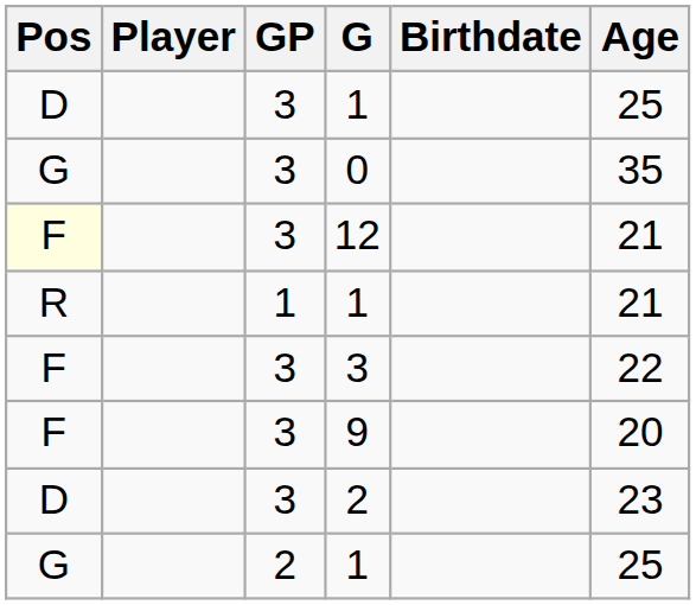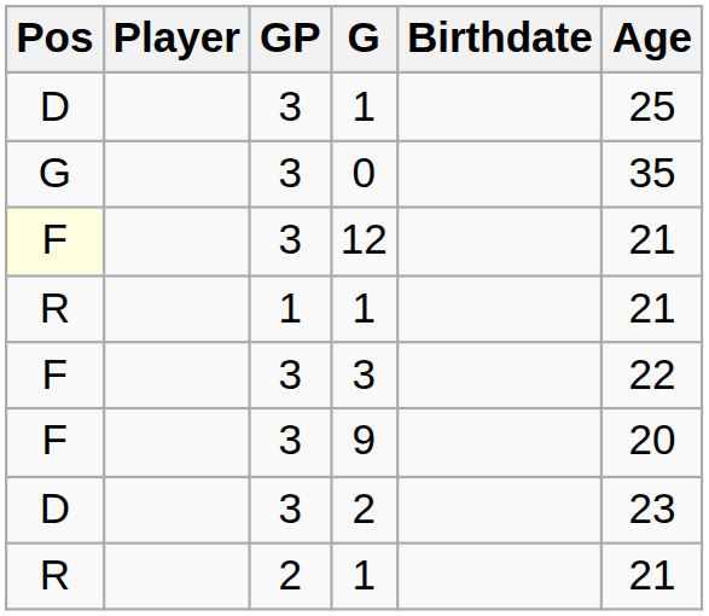 <table class="wikitable sortable" style="text-align:center;">
 <tr>
 <th>Pos</th>
 <th>Player</th>
 <th>GP</th>
 <th>G</th>
 <th>Birthdate</th>
 <th>Age</th>
 </tr>
 <tr>
 <td>D</td>
 <td align="left"></td>
 <td>3</td>
 <td>1</td>
 <td align="right"></td>
 <td>25</td>
 </tr>
 <tr>
 <td>G</td>
 <td align="left"></td>
 <td>3</td>
 <td>0</td>
 <td align="right"></td>
 <td>35</td>
 </tr>
 <tr>
 <td style="background: lightyellow;">F</td>
 <td align="left"></td>
 <td>3</td>
 <td>12</td>
 <td align="right"></td>
 <td>21</td>
 </tr>
 <tr>
 <td>R</td>
 <td align="left"></td>
 <td>1</td>
 <td>1</td>
 <td align="right"></td>
 <td>21</td>
 </tr>
 <tr>
 <td>F</td>
 <td align="left"></td>
 <td>3</td>
 <td>3</td>
 <td align="right"></td>
 <td>22</td>
 </tr>
 <tr>
 <td>F</td>
 <td align="left"></td>
 <td>3</td>
 <td>9</td>
 <td align="right"></td>
 <td>20</td>
 </tr>
 <tr>
 <td>D</td>
 <td align="left"></td>
 <td>3</td>
 <td>2</td>
 <td align="right"></td>
 <td>23</td>
 </tr>
 <tr>
-<td>G</td>
+<td>R</td>
 <td align="left"></td>
 <td>2</td>
 <td>1</td>
 <td align="right"></td>
-<td>25</td>
+<td>21</td>
 </tr>
 </table>
